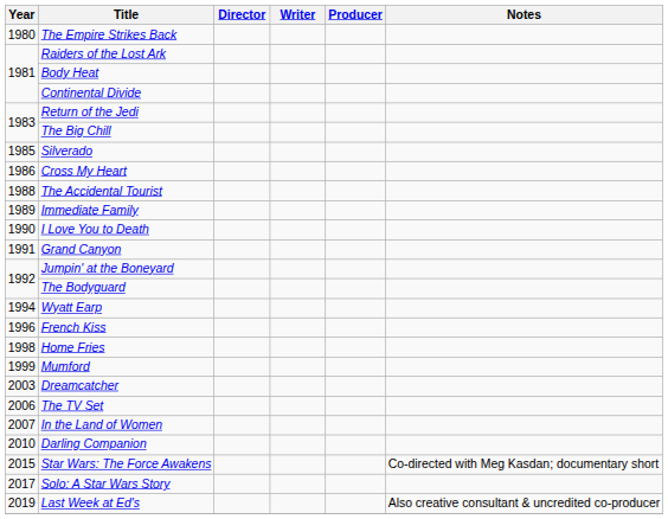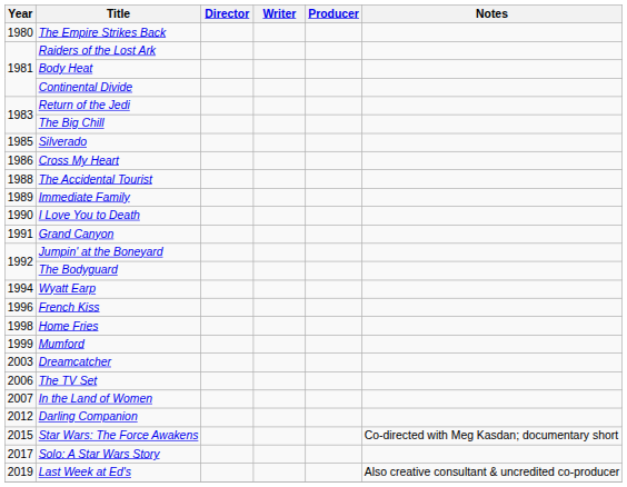 <table class="wikitable sortable">
 <tr>
 <th>Year</th>
 <th>Title</th>
 <th width="65"><a href='#'>Director</a></th>
 <th width="65"><a href='#'>Writer</a></th>
 <th width="65"><a href='#'>Producer</a></th>
 <th>Notes</th>
 </tr>
 <tr>
 <td>1980</td>
 <td><em><a href='#'>The Empire Strikes Back</a></em></td>
 <td></td>
 <td></td>
 <td></td>
 <td></td>
 </tr>
 <tr>
 <td rowspan="3">1981</td>
 <td><em><a href='#'>Raiders of the Lost Ark</a></em></td>
 <td></td>
 <td></td>
 <td></td>
 <td></td>
 </tr>
 <tr>
 <td><em><a href='#'>Body Heat</a></em></td>
 <td></td>
 <td></td>
 <td></td>
 <td></td>
 </tr>
 <tr>
 <td><em><a href='#'>Continental Divide</a></em></td>
 <td></td>
 <td></td>
 <td></td>
 <td></td>
 </tr>
 <tr>
 <td rowspan="2">1983</td>
 <td><em><a href='#'>Return of the Jedi</a></em></td>
 <td></td>
 <td></td>
 <td></td>
 <td></td>
 </tr>
 <tr>
 <td><em><a href='#'>The Big Chill</a></em></td>
 <td></td>
 <td></td>
 <td></td>
 <td></td>
 </tr>
 <tr>
 <td>1985</td>
 <td><em><a href='#'>Silverado</a></em></td>
 <td></td>
 <td></td>
 <td></td>
 <td></td>
 </tr>
 <tr>
 <td>1986</td>
 <td><em><a href='#'>Cross My Heart</a></em></td>
 <td></td>
 <td></td>
 <td></td>
 <td></td>
 </tr>
 <tr>
 <td>1988</td>
 <td><em><a href='#'>The Accidental Tourist</a></em></td>
 <td></td>
 <td></td>
 <td></td>
 <td></td>
 </tr>
 <tr>
 <td>1989</td>
 <td><em><a href='#'>Immediate Family</a></em></td>
 <td></td>
 <td></td>
 <td></td>
 <td></td>
 </tr>
 <tr>
 <td>1990</td>
 <td><em><a href='#'>I Love You to Death</a></em></td>
 <td></td>
 <td></td>
 <td></td>
 <td></td>
 </tr>
 <tr>
 <td>1991</td>
 <td><em><a href='#'>Grand Canyon</a></em></td>
 <td></td>
 <td></td>
 <td></td>
 <td></td>
 </tr>
 <tr>
 <td rowspan="2">1992</td>
 <td><em><a href='#'>Jumpin' at the Boneyard</a></em></td>
 <td></td>
 <td></td>
 <td></td>
 <td></td>
 </tr>
 <tr>
 <td><em><a href='#'>The Bodyguard</a></em></td>
 <td></td>
 <td></td>
 <td></td>
 <td></td>
 </tr>
 <tr>
 <td>1994</td>
 <td><em><a href='#'>Wyatt Earp</a></em></td>
 <td></td>
 <td></td>
 <td></td>
 <td></td>
 </tr>
 <tr>
 <td>1996</td>
 <td><em><a href='#'>French Kiss</a></em></td>
 <td></td>
 <td></td>
 <td></td>
 <td></td>
 </tr>
 <tr>
 <td>1998</td>
 <td><em><a href='#'>Home Fries</a></em></td>
 <td></td>
 <td></td>
 <td></td>
 <td></td>
 </tr>
 <tr>
 <td>1999</td>
 <td><em><a href='#'>Mumford</a></em></td>
 <td></td>
 <td></td>
 <td></td>
 <td></td>
 </tr>
 <tr>
 <td>2003</td>
 <td><em><a href='#'>Dreamcatcher</a></em></td>
 <td></td>
 <td></td>
 <td></td>
 <td></td>
 </tr>
 <tr>
 <td>2006</td>
 <td><em><a href='#'>The TV Set</a></em></td>
 <td></td>
 <td></td>
 <td></td>
 <td></td>
 </tr>
 <tr>
 <td>2007</td>
 <td><em><a href='#'>In the Land of Women</a></em></td>
 <td></td>
 <td></td>
 <td></td>
 <td></td>
 </tr>
 <tr>
-<td>2010</td>
+<td>2012</td>
 <td><em><a href='#'>Darling Companion</a></em></td>
 <td></td>
 <td></td>
 <td></td>
 <td></td>
 </tr>
 <tr>
 <td>2015</td>
 <td><em><a href='#'>Star Wars: The Force Awakens</a></em></td>
 <td></td>
 <td></td>
 <td></td>
 <td>Co-directed with Meg Kasdan; documentary short</td>
 </tr>
 <tr>
 <td>2017</td>
 <td><em><a href='#'>Solo: A Star Wars Story</a></em></td>
 <td></td>
 <td></td>
 <td></td>
 <td></td>
 </tr>
 <tr>
 <td>2019</td>
 <td><em><a href='#'>Last Week at Ed's</a></em></td>
 <td></td>
 <td></td>
 <td></td>
 <td>Also creative consultant & uncredited co-producer</td>
 </tr>
 <tr>
 </tr>
 </table>
